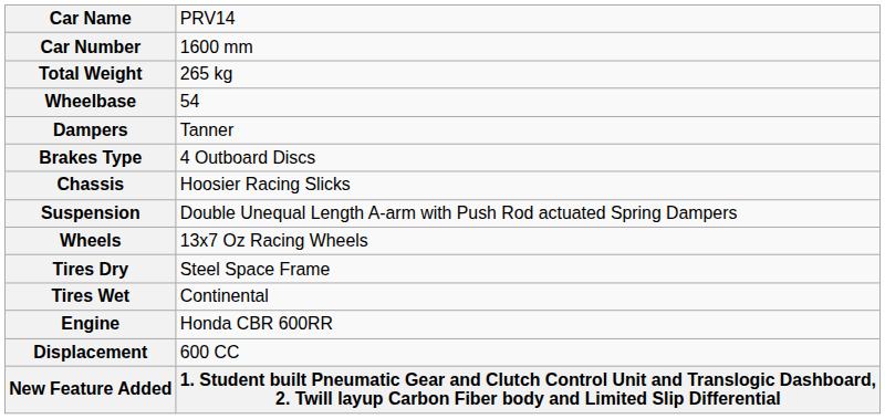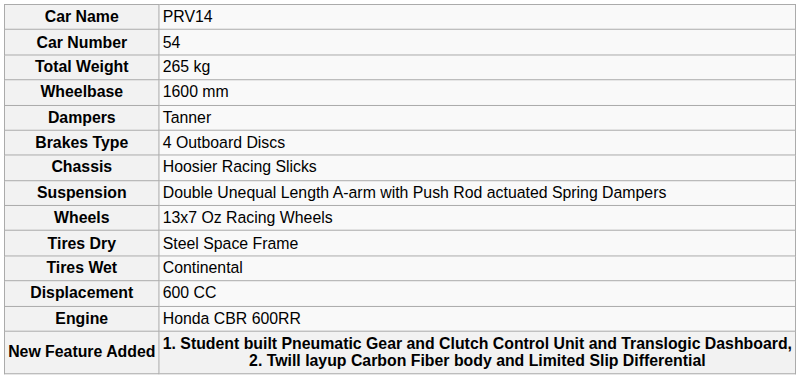 <table class="wikitable">
 <tr style="vertical-align: top">
 <th>Car Name</th>
 <td>PRV14</td>
 </tr>
 <tr style="vertical-align: top">
 <th>Car Number</th>
-<td>1600 mm</td>
+<td>54</td>
 </tr>
 <tr style="vertical-align: top">
 <th>Total Weight</th>
 <td>265 kg</td>
 </tr>
 <tr style="vertical-align: top">
 <th>Wheelbase</th>
-<td>54</td>
+<td>1600 mm</td>
 </tr>
 <tr style="vertical-align: top">
 <th>Dampers</th>
 <td>Tanner</td>
 </tr>
 <tr style="vertical-align: top">
 <th>Brakes Type</th>
 <td>4 Outboard Discs</td>
 </tr>
 <tr style="vertical-align: top">
 <th>Chassis</th>
 <td>Hoosier Racing Slicks</td>
 </tr>
 <tr style="vertical-align: top">
 <th>Suspension</th>
 <td>Double Unequal Length A-arm with Push Rod actuated Spring Dampers</td>
 </tr>
 <tr style="vertical-align: top">
 <th>Wheels</th>
 <td>13x7 Oz Racing Wheels</td>
 </tr>
 <tr style="vertical-align: top">
 <th>Tires Dry</th>
 <td>Steel Space Frame</td>
 </tr>
 <tr style="vertical-align: top">
 <th>Tires Wet</th>
 <td>Continental</td>
 </tr>
+<tr>
+<th>Displacement</th>
+<td>600 CC</td>
+</tr>
 <tr style="vertical-align: top">
 <th>Engine</th>
 <td>Honda CBR 600RR</td>
-</tr>
-<tr>
-<th>Displacement</th>
-<td>600 CC</td>
 </tr>
 <tr>
 <th>New Feature Added</th>
 <th>1. Student built Pneumatic Gear and Clutch Control Unit and Translogic Dashboard,<br>2. Twill layup Carbon Fiber body and Limited Slip Differential</th>
 </tr>
 </table>
